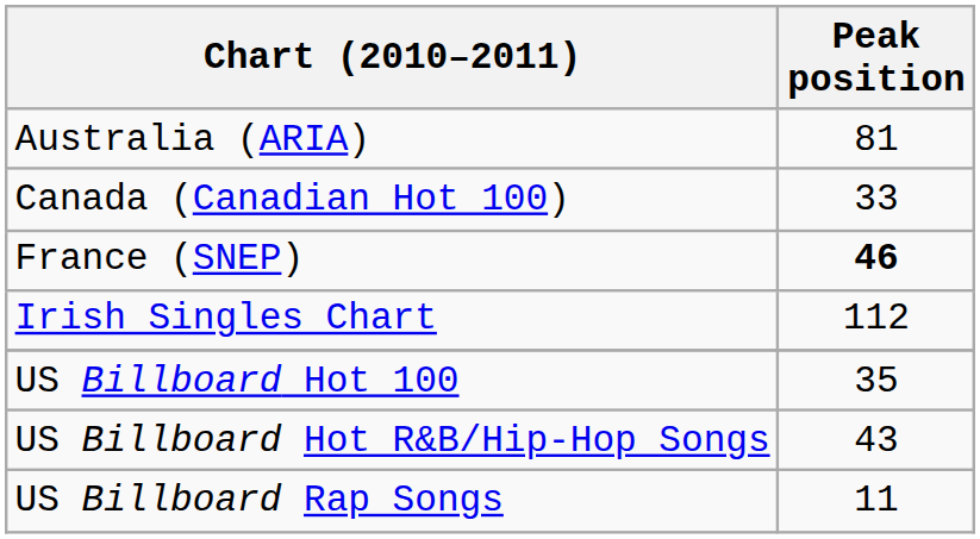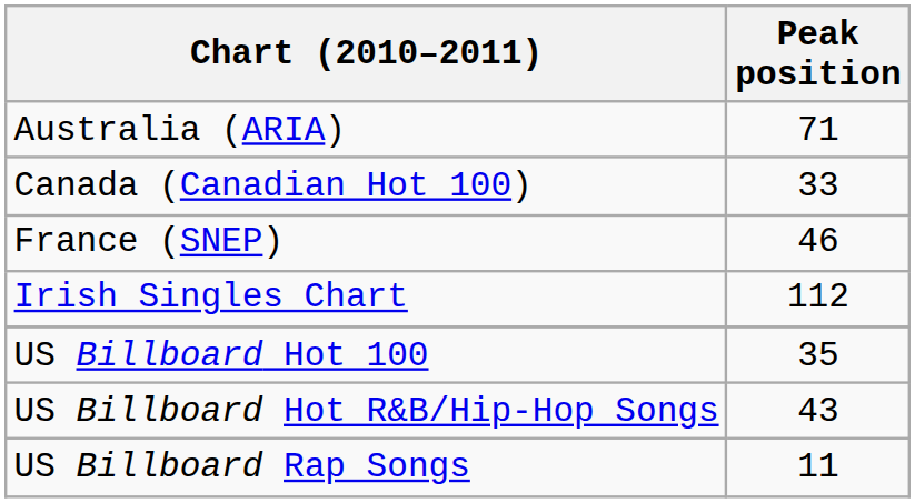 <table class="wikitable">
 <tr>
 <th align="left">Chart (2010–2011)</th>
 <th align="left">Peak<br>position</th>
 </tr>
 <tr>
 <td align="left">Australia (<a href='#'>ARIA</a>)</td>
-<td style="text-align:center;">81</td>
+<td style="text-align:center;">71</td>
 </tr>
 <tr>
 <td align="left">Canada (<a href='#'>Canadian Hot 100</a>)</td>
 <td style="text-align:center;">33</td>
 </tr>
 <tr>
 <td align="left">France (<a href='#'>SNEP</a>)</td>
-<td style="text-align:center;"><strong>46</strong></td>
+<td style="text-align:center;">46</td>
 </tr>
 <tr>
 <td align="left"><a href='#'>Irish Singles Chart</a></td>
 <td style="text-align:center;">112</td>
 </tr>
 <tr>
 </tr>
 <tr>
 </tr>
 <tr>
 <td align="left">US <a href='#'><em>Billboard</em> Hot 100</a></td>
 <td style="text-align:center;">35</td>
 </tr>
 <tr>
 <td align="left">US <em>Billboard</em> <a href='#'>Hot R&B/Hip-Hop Songs</a></td>
 <td style="text-align:center;">43</td>
 </tr>
 <tr>
 <td align="left">US <em>Billboard</em> <a href='#'>Rap Songs</a></td>
 <td style="text-align:center;">11</td>
 </tr>
 </table>
